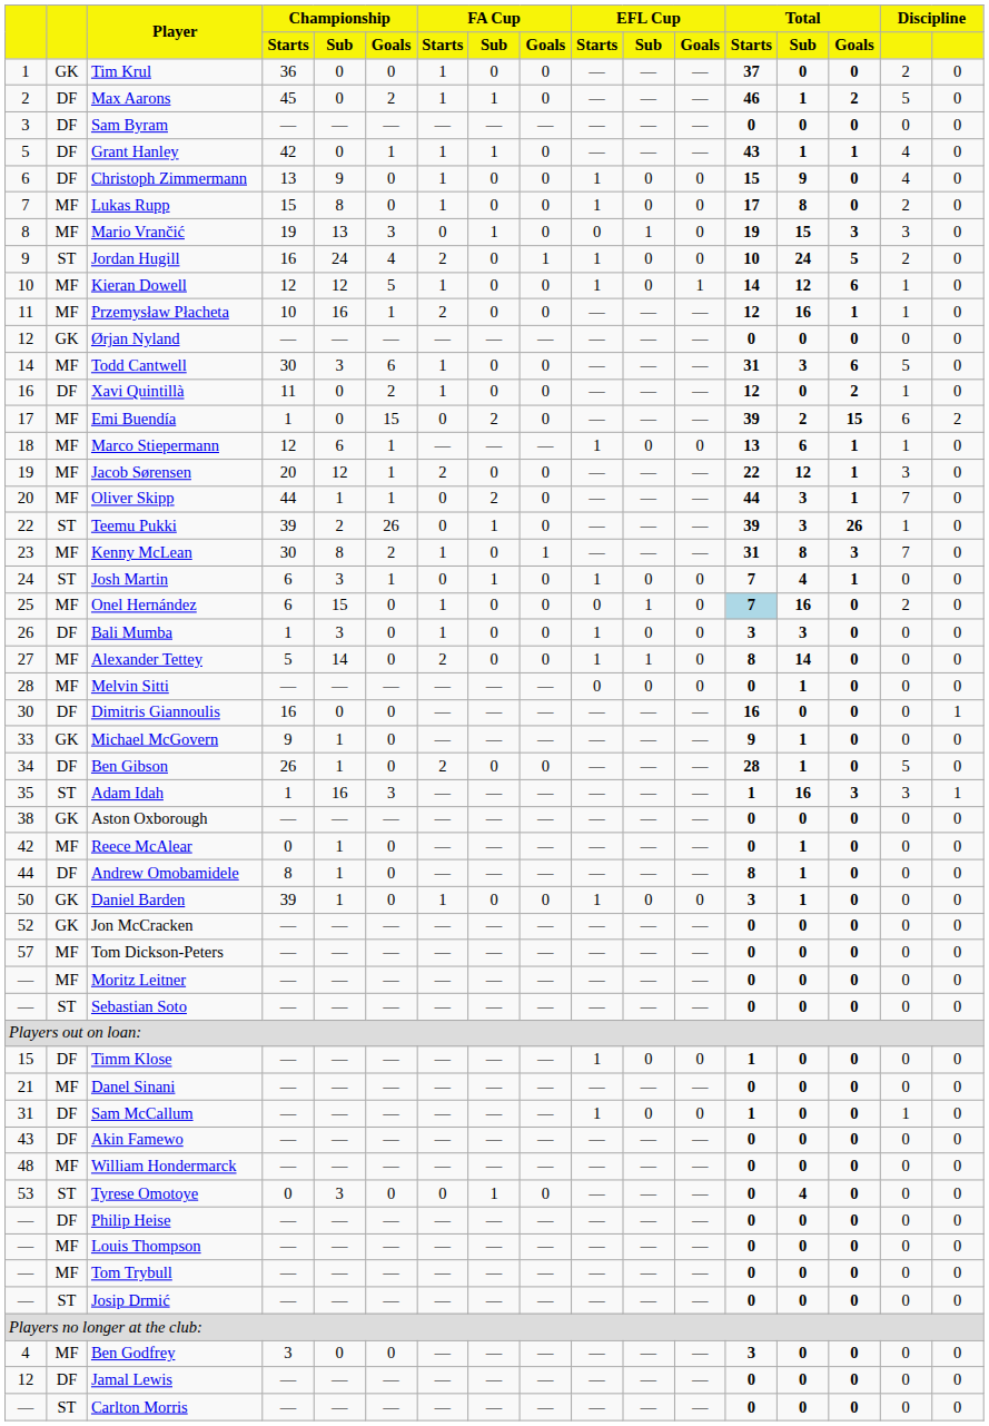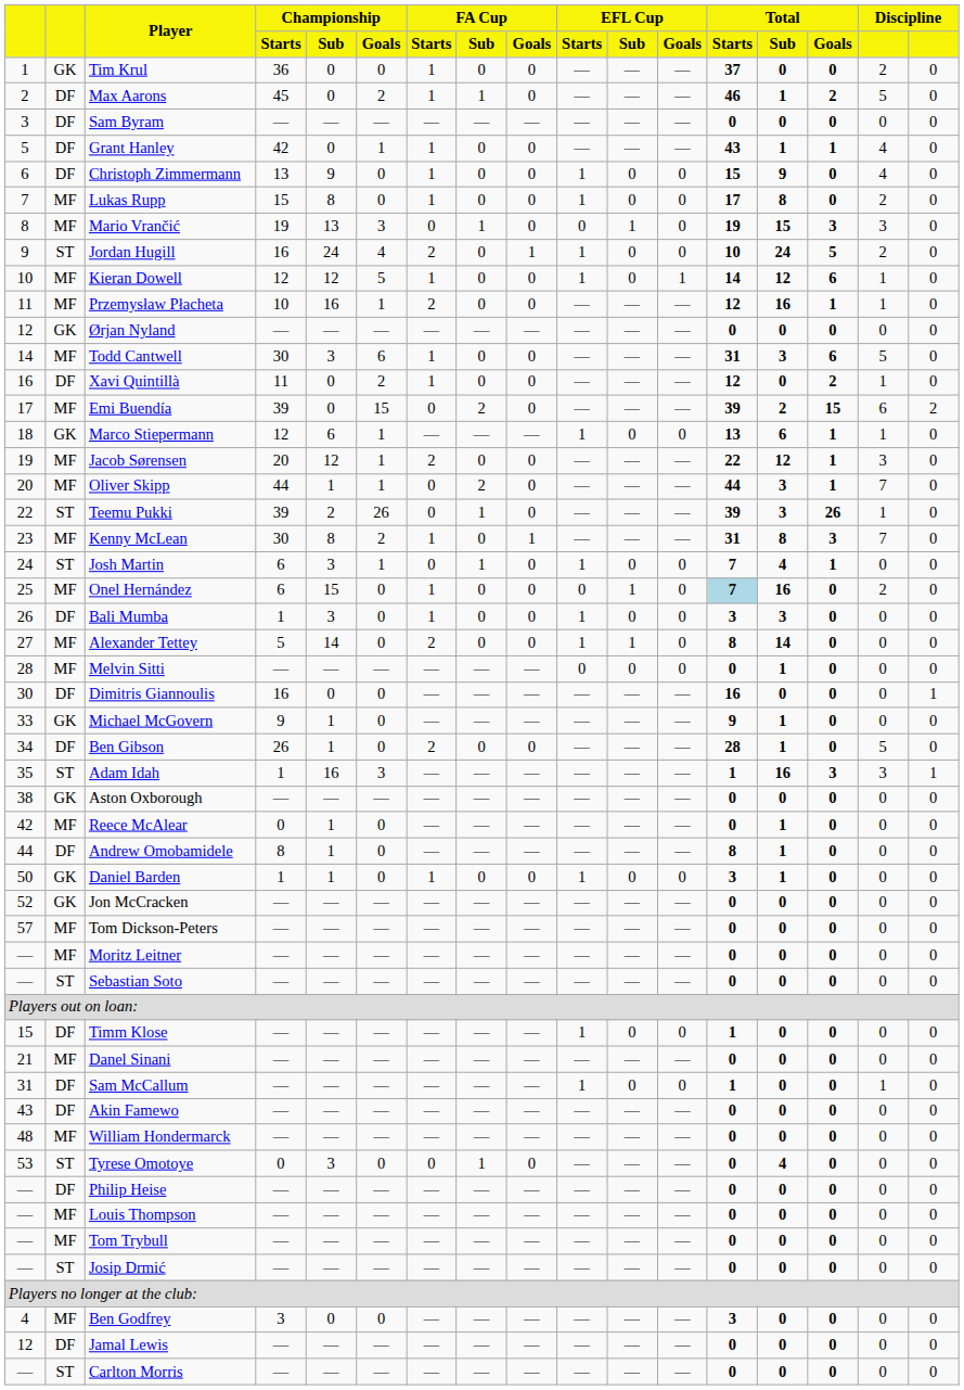 <table class="wikitable sortable"  style="text-align:center; font-size:90%">
 <tr>
 <th rowspan=2 style="background-color:#F7F408; color:#000000;  width: 4%"></th>
 <th rowspan=2 style="background-color:#F7F408; color:#000000;  width: 4%"></th>
 <th rowspan=2 style="background-color:#F7F408; color:#000000;  width: 17%">Player</th>
 <th colspan=3 style="background:#F7F408; color:#000000; ">Championship</th>
 <th colspan=3 style="background:#F7F408; color:#000000; ">FA Cup</th>
 <th colspan=3 style="background:#F7F408; color:#000000; ">EFL Cup</th>
 <th colspan=3 style="background:#F7F408; color:#000000; ">Total</th>
 <th colspan=2 style="background:#F7F408; color:#000000; ">Discipline</th>
 </tr>
 <tr>
 <th style="background-color:#F7F408; color:#000000;  width: 5%;">Starts</th>
 <th style="background-color:#F7F408; color:#000000;  width: 5%;">Sub</th>
 <th style="background-color:#F7F408; color:#000000;  width: 5%;">Goals</th>
 <th style="background-color:#F7F408; color:#000000;  width: 5%;">Starts</th>
 <th style="background-color:#F7F408; color:#000000;  width: 5%;">Sub</th>
 <th style="background-color:#F7F408; color:#000000;  width: 5%;">Goals</th>
 <th style="background-color:#F7F408; color:#000000;  width: 5%;">Starts</th>
 <th style="background-color:#F7F408; color:#000000;  width: 5%;">Sub</th>
 <th style="background-color:#F7F408; color:#000000;  width: 5%;">Goals</th>
 <th style="background-color:#F7F408; color:#000000;  width: 5%;">Starts</th>
 <th style="background-color:#F7F408; color:#000000;  width: 5%;">Sub</th>
 <th style="background-color:#F7F408; color:#000000;  width: 5%;">Goals</th>
 <th style="background-color:#F7F408; color:#000000;  width: 5%;"></th>
 <th style="background-color:#F7F408; color:#000000;  width: 5%;"></th>
 </tr>
 <tr>
 <td>1</td>
 <td>GK</td>
 <td style="text-align:left;"> <a href='#'>Tim Krul</a></td>
 <td>36</td>
 <td>0</td>
 <td>0</td>
 <td>1</td>
 <td>0</td>
 <td>0</td>
 <td>—</td>
 <td>—</td>
 <td>—</td>
 <td><strong>37</strong></td>
 <td><strong>0</strong></td>
 <td><strong>0</strong></td>
 <td>2</td>
 <td>0</td>
 </tr>
 <tr>
 <td>2</td>
 <td>DF</td>
 <td style="text-align:left;"> <a href='#'>Max Aarons</a></td>
 <td>45</td>
 <td>0</td>
 <td>2</td>
 <td>1</td>
 <td>1</td>
 <td>0</td>
 <td>—</td>
 <td>—</td>
 <td>—</td>
 <td><strong>46</strong></td>
 <td><strong>1</strong></td>
 <td><strong>2</strong></td>
 <td>5</td>
 <td>0</td>
 </tr>
 <tr>
 <td>3</td>
 <td>DF</td>
 <td style="text-align:left;"> <a href='#'>Sam Byram</a></td>
 <td>—</td>
 <td>—</td>
 <td>—</td>
 <td>—</td>
 <td>—</td>
 <td>—</td>
 <td>—</td>
 <td>—</td>
 <td>—</td>
 <td><strong>0</strong></td>
 <td><strong>0</strong></td>
 <td><strong>0</strong></td>
 <td>0</td>
 <td>0</td>
 </tr>
 <tr>
 <td>5</td>
 <td>DF</td>
 <td style="text-align:left;"> <a href='#'>Grant Hanley</a></td>
 <td>42</td>
 <td>0</td>
 <td>1</td>
 <td>1</td>
-<td>1</td>
+<td>0</td>
 <td>0</td>
 <td>—</td>
 <td>—</td>
 <td>—</td>
 <td><strong>43</strong></td>
 <td><strong>1</strong></td>
 <td><strong>1</strong></td>
 <td>4</td>
 <td>0</td>
 </tr>
 <tr>
 <td>6</td>
 <td>DF</td>
 <td style="text-align:left;"> <a href='#'>Christoph Zimmermann</a></td>
 <td>13</td>
 <td>9</td>
 <td>0</td>
 <td>1</td>
 <td>0</td>
 <td>0</td>
 <td>1</td>
 <td>0</td>
 <td>0</td>
 <td><strong>15</strong></td>
 <td><strong>9</strong></td>
 <td><strong>0</strong></td>
 <td>4</td>
 <td>0</td>
 </tr>
 <tr>
 <td>7</td>
 <td>MF</td>
 <td style="text-align:left;"> <a href='#'>Lukas Rupp</a></td>
 <td>15</td>
 <td>8</td>
 <td>0</td>
 <td>1</td>
 <td>0</td>
 <td>0</td>
 <td>1</td>
 <td>0</td>
 <td>0</td>
 <td><strong>17</strong></td>
 <td><strong>8</strong></td>
 <td><strong>0</strong></td>
 <td>2</td>
 <td>0</td>
 </tr>
 <tr>
 <td>8</td>
 <td>MF</td>
 <td style="text-align:left;"> <a href='#'>Mario Vrančić</a></td>
 <td>19</td>
 <td>13</td>
 <td>3</td>
 <td>0</td>
 <td>1</td>
 <td>0</td>
 <td>0</td>
 <td>1</td>
 <td>0</td>
 <td><strong>19</strong></td>
 <td><strong>15</strong></td>
 <td><strong>3</strong></td>
 <td>3</td>
 <td>0</td>
 </tr>
 <tr>
 <td>9</td>
 <td>ST</td>
 <td style="text-align:left;"> <a href='#'>Jordan Hugill</a></td>
 <td>16</td>
 <td>24</td>
 <td>4</td>
 <td>2</td>
 <td>0</td>
 <td>1</td>
 <td>1</td>
 <td>0</td>
 <td>0</td>
 <td><strong>10</strong></td>
 <td><strong>24</strong></td>
 <td><strong>5</strong></td>
 <td>2</td>
 <td>0</td>
 </tr>
 <tr>
 <td>10</td>
 <td>MF</td>
 <td style="text-align:left;"> <a href='#'>Kieran Dowell</a></td>
 <td>12</td>
 <td>12</td>
 <td>5</td>
 <td>1</td>
 <td>0</td>
 <td>0</td>
 <td>1</td>
 <td>0</td>
 <td>1</td>
 <td><strong>14</strong></td>
 <td><strong>12</strong></td>
 <td><strong>6</strong></td>
 <td>1</td>
 <td>0</td>
 </tr>
 <tr>
 <td>11</td>
 <td>MF</td>
 <td style="text-align:left;"> <a href='#'>Przemysław Płacheta</a></td>
 <td>10</td>
 <td>16</td>
 <td>1</td>
 <td>2</td>
 <td>0</td>
 <td>0</td>
 <td>—</td>
 <td>—</td>
 <td>—</td>
 <td><strong>12</strong></td>
 <td><strong>16</strong></td>
 <td><strong>1</strong></td>
 <td>1</td>
 <td>0</td>
 </tr>
 <tr>
 <td>12</td>
 <td>GK</td>
 <td style="text-align:left;"> <a href='#'>Ørjan Nyland</a></td>
 <td>—</td>
 <td>—</td>
 <td>—</td>
 <td>—</td>
 <td>—</td>
 <td>—</td>
 <td>—</td>
 <td>—</td>
 <td>—</td>
 <td><strong>0</strong></td>
 <td><strong>0</strong></td>
 <td><strong>0</strong></td>
 <td>0</td>
 <td>0</td>
 </tr>
 <tr>
 <td>14</td>
 <td>MF</td>
 <td style="text-align:left;"> <a href='#'>Todd Cantwell</a></td>
 <td>30</td>
 <td>3</td>
 <td>6</td>
 <td>1</td>
 <td>0</td>
 <td>0</td>
 <td>—</td>
 <td>—</td>
 <td>—</td>
 <td><strong>31</strong></td>
 <td><strong>3</strong></td>
 <td><strong>6</strong></td>
 <td>5</td>
 <td>0</td>
 </tr>
 <tr>
 <td>16</td>
 <td>DF</td>
 <td style="text-align:left;"> <a href='#'>Xavi Quintillà</a></td>
 <td>11</td>
 <td>0</td>
 <td>2</td>
 <td>1</td>
 <td>0</td>
 <td>0</td>
 <td>—</td>
 <td>—</td>
 <td>—</td>
 <td><strong>12</strong></td>
 <td><strong>0</strong></td>
 <td><strong>2</strong></td>
 <td>1</td>
 <td>0</td>
 </tr>
 <tr>
 <td>17</td>
 <td>MF</td>
 <td style="text-align:left;"> <a href='#'>Emi Buendía</a></td>
-<td>1</td>
+<td>39</td>
 <td>0</td>
 <td>15</td>
 <td>0</td>
 <td>2</td>
 <td>0</td>
 <td>—</td>
 <td>—</td>
 <td>—</td>
 <td><strong>39</strong></td>
 <td><strong>2</strong></td>
 <td><strong>15</strong></td>
 <td>6</td>
 <td>2</td>
 </tr>
 <tr>
 <td>18</td>
-<td>MF</td>
+<td>GK</td>
 <td style= "text-align:left;"> <a href='#'>Marco Stiepermann</a></td>
 <td>12</td>
 <td>6</td>
 <td>1</td>
 <td>—</td>
 <td>—</td>
 <td>—</td>
 <td>1</td>
 <td>0</td>
 <td>0</td>
 <td><strong>13</strong></td>
 <td><strong>6</strong></td>
 <td><strong>1</strong></td>
 <td>1</td>
 <td>0</td>
 </tr>
 <tr>
 <td>19</td>
 <td>MF</td>
 <td style="text-align:left;"> <a href='#'>Jacob Sørensen</a></td>
 <td>20</td>
 <td>12</td>
 <td>1</td>
 <td>2</td>
 <td>0</td>
 <td>0</td>
 <td>—</td>
 <td>—</td>
 <td>—</td>
 <td><strong>22</strong></td>
 <td><strong>12</strong></td>
 <td><strong>1</strong></td>
 <td>3</td>
 <td>0</td>
 </tr>
 <tr>
 <td>20</td>
 <td>MF</td>
 <td style="text-align:left;"> <a href='#'>Oliver Skipp</a></td>
 <td>44</td>
 <td>1</td>
 <td>1</td>
 <td>0</td>
 <td>2</td>
 <td>0</td>
 <td>—</td>
 <td>—</td>
 <td>—</td>
 <td><strong>44</strong></td>
 <td><strong>3</strong></td>
 <td><strong>1</strong></td>
 <td>7</td>
 <td>0</td>
 </tr>
 <tr>
 <td>22</td>
 <td>ST</td>
 <td style="text-align:left;"> <a href='#'>Teemu Pukki</a></td>
 <td>39</td>
 <td>2</td>
 <td>26</td>
 <td>0</td>
 <td>1</td>
 <td>0</td>
 <td>—</td>
 <td>—</td>
 <td>—</td>
 <td><strong>39</strong></td>
 <td><strong>3</strong></td>
 <td><strong>26</strong></td>
 <td>1</td>
 <td>0</td>
 </tr>
 <tr>
 <td>23</td>
 <td>MF</td>
 <td style="text-align:left;"> <a href='#'>Kenny McLean</a></td>
 <td>30</td>
 <td>8</td>
 <td>2</td>
 <td>1</td>
 <td>0</td>
 <td>1</td>
 <td>—</td>
 <td>—</td>
 <td>—</td>
 <td><strong>31</strong></td>
 <td><strong>8</strong></td>
 <td><strong>3</strong></td>
 <td>7</td>
 <td>0</td>
 </tr>
 <tr>
 <td>24</td>
 <td>ST</td>
 <td style="text-align:left;"> <a href='#'>Josh Martin</a></td>
 <td>6</td>
 <td>3</td>
 <td>1</td>
 <td>0</td>
 <td>1</td>
 <td>0</td>
 <td>1</td>
 <td>0</td>
 <td>0</td>
 <td><strong>7</strong></td>
 <td><strong>4</strong></td>
 <td><strong>1</strong></td>
 <td>0</td>
 <td>0</td>
 </tr>
 <tr>
 <td>25</td>
 <td>MF</td>
 <td style="text-align:left;"> <a href='#'>Onel Hernández</a></td>
 <td>6</td>
 <td>15</td>
 <td>0</td>
 <td>1</td>
 <td>0</td>
 <td>0</td>
 <td>0</td>
 <td>1</td>
 <td>0</td>
 <td style="background: lightblue;"><strong>7</strong></td>
 <td><strong>16</strong></td>
 <td><strong>0</strong></td>
 <td>2</td>
 <td>0</td>
 </tr>
 <tr>
 <td>26</td>
 <td>DF</td>
 <td style="text-align:left;"> <a href='#'>Bali Mumba</a></td>
 <td>1</td>
 <td>3</td>
 <td>0</td>
 <td>1</td>
 <td>0</td>
 <td>0</td>
 <td>1</td>
 <td>0</td>
 <td>0</td>
 <td><strong>3</strong></td>
 <td><strong>3</strong></td>
 <td><strong>0</strong></td>
 <td>0</td>
 <td>0</td>
 </tr>
 <tr>
 <td>27</td>
 <td>MF</td>
 <td style="text-align:left;"> <a href='#'>Alexander Tettey</a></td>
 <td>5</td>
 <td>14</td>
 <td>0</td>
 <td>2</td>
 <td>0</td>
 <td>0</td>
 <td>1</td>
 <td>1</td>
 <td>0</td>
 <td><strong>8</strong></td>
 <td><strong>14</strong></td>
 <td><strong>0</strong></td>
 <td>0</td>
 <td>0</td>
 </tr>
 <tr>
 <td>28</td>
 <td>MF</td>
 <td style="text-align:left;"> <a href='#'>Melvin Sitti</a></td>
 <td>—</td>
 <td>—</td>
 <td>—</td>
 <td>—</td>
 <td>—</td>
 <td>—</td>
 <td>0</td>
 <td>0</td>
 <td>0</td>
 <td><strong>0</strong></td>
 <td><strong>1</strong></td>
 <td><strong>0</strong></td>
 <td>0</td>
 <td>0</td>
 </tr>
 <tr>
 <td>30</td>
 <td>DF</td>
 <td style="text-align:left;"> <a href='#'>Dimitris Giannoulis</a></td>
 <td>16</td>
 <td>0</td>
 <td>0</td>
 <td>—</td>
 <td>—</td>
 <td>—</td>
 <td>—</td>
 <td>—</td>
 <td>—</td>
 <td><strong>16</strong></td>
 <td><strong>0</strong></td>
 <td><strong>0</strong></td>
 <td>0</td>
 <td>1</td>
 </tr>
 <tr>
 <td>33</td>
 <td>GK</td>
 <td style="text-align:left;"> <a href='#'>Michael McGovern</a></td>
 <td>9</td>
 <td>1</td>
 <td>0</td>
 <td>—</td>
 <td>—</td>
 <td>—</td>
 <td>—</td>
 <td>—</td>
 <td>—</td>
 <td><strong>9</strong></td>
 <td><strong>1</strong></td>
 <td><strong>0</strong></td>
 <td>0</td>
 <td>0</td>
 </tr>
 <tr>
 <td>34</td>
 <td>DF</td>
 <td style="text-align:left;"> <a href='#'>Ben Gibson</a></td>
 <td>26</td>
 <td>1</td>
 <td>0</td>
 <td>2</td>
 <td>0</td>
 <td>0</td>
 <td>—</td>
 <td>—</td>
 <td>—</td>
 <td><strong>28</strong></td>
 <td><strong>1</strong></td>
 <td><strong>0</strong></td>
 <td>5</td>
 <td>0</td>
 </tr>
 <tr>
 <td>35</td>
 <td>ST</td>
 <td style="text-align:left;"> <a href='#'>Adam Idah</a></td>
 <td>1</td>
 <td>16</td>
 <td>3</td>
 <td>—</td>
 <td>—</td>
 <td>—</td>
 <td>—</td>
 <td>—</td>
 <td>—</td>
 <td><strong>1</strong></td>
 <td><strong>16</strong></td>
 <td><strong>3</strong></td>
 <td>3</td>
 <td>1</td>
 </tr>
 <tr>
 <td>38</td>
 <td>GK</td>
 <td style="text-align:left;"> Aston Oxborough</td>
 <td>—</td>
 <td>—</td>
 <td>—</td>
 <td>—</td>
 <td>—</td>
 <td>—</td>
 <td>—</td>
 <td>—</td>
 <td>—</td>
 <td><strong>0</strong></td>
 <td><strong>0</strong></td>
 <td><strong>0</strong></td>
 <td>0</td>
 <td>0</td>
 </tr>
 <tr>
 <td>42</td>
 <td>MF</td>
 <td style="text-align:left;"> <a href='#'>Reece McAlear</a></td>
 <td>0</td>
 <td>1</td>
 <td>0</td>
 <td>—</td>
 <td>—</td>
 <td>—</td>
 <td>—</td>
 <td>—</td>
 <td>—</td>
 <td><strong>0</strong></td>
 <td><strong>1</strong></td>
 <td><strong>0</strong></td>
 <td>0</td>
 <td>0</td>
 </tr>
 <tr>
 <td>44</td>
 <td>DF</td>
 <td style="text-align:left;"> <a href='#'>Andrew Omobamidele</a></td>
 <td>8</td>
 <td>1</td>
 <td>0</td>
 <td>—</td>
 <td>—</td>
 <td>—</td>
 <td>—</td>
 <td>—</td>
 <td>—</td>
 <td><strong>8</strong></td>
 <td><strong>1</strong></td>
 <td><strong>0</strong></td>
 <td>0</td>
 <td>0</td>
 </tr>
 <tr>
 <td>50</td>
 <td>GK</td>
 <td style="text-align:left;"> <a href='#'>Daniel Barden</a></td>
-<td>39</td>
+<td>1</td>
 <td>1</td>
 <td>0</td>
 <td>1</td>
 <td>0</td>
 <td>0</td>
 <td>1</td>
 <td>0</td>
 <td>0</td>
 <td><strong>3</strong></td>
 <td><strong>1</strong></td>
 <td><strong>0</strong></td>
 <td>0</td>
 <td>0</td>
 </tr>
 <tr>
 <td>52</td>
 <td>GK</td>
 <td style="text-align:left;"> Jon McCracken</td>
 <td>—</td>
 <td>—</td>
 <td>—</td>
 <td>—</td>
 <td>—</td>
 <td>—</td>
 <td>—</td>
 <td>—</td>
 <td>—</td>
 <td><strong>0</strong></td>
 <td><strong>0</strong></td>
 <td><strong>0</strong></td>
 <td>0</td>
 <td>0</td>
 </tr>
 <tr>
 <td>57</td>
 <td>MF</td>
 <td style="text-align:left;"> Tom Dickson-Peters</td>
 <td>—</td>
 <td>—</td>
 <td>—</td>
 <td>—</td>
 <td>—</td>
 <td>—</td>
 <td>—</td>
 <td>—</td>
 <td>—</td>
 <td><strong>0</strong></td>
 <td><strong>0</strong></td>
 <td><strong>0</strong></td>
 <td>0</td>
 <td>0</td>
 </tr>
 <tr>
 <td>—</td>
 <td>MF</td>
 <td style="text-align:left;"> <a href='#'>Moritz Leitner</a></td>
 <td>—</td>
 <td>—</td>
 <td>—</td>
 <td>—</td>
 <td>—</td>
 <td>—</td>
 <td>—</td>
 <td>—</td>
 <td>—</td>
 <td><strong>0</strong></td>
 <td><strong>0</strong></td>
 <td><strong>0</strong></td>
 <td>0</td>
 <td>0</td>
 </tr>
 <tr>
 <td>—</td>
 <td>ST</td>
 <td style="text-align:left;"> <a href='#'>Sebastian Soto</a></td>
 <td>—</td>
 <td>—</td>
 <td>—</td>
 <td>—</td>
 <td>—</td>
 <td>—</td>
 <td>—</td>
 <td>—</td>
 <td>—</td>
 <td><strong>0</strong></td>
 <td><strong>0</strong></td>
 <td><strong>0</strong></td>
 <td>0</td>
 <td>0</td>
 </tr>
 <tr>
 <td colspan="18" style="background:#dcdcdc; text-align:left;"><em>Players out on loan:</em></td>
 </tr>
 <tr>
 <td>15</td>
 <td>DF</td>
 <td style="text-align:left;"> <a href='#'>Timm Klose</a></td>
 <td>—</td>
 <td>—</td>
 <td>—</td>
 <td>—</td>
 <td>—</td>
 <td>—</td>
 <td>1</td>
 <td>0</td>
 <td>0</td>
 <td><strong>1</strong></td>
 <td><strong>0</strong></td>
 <td><strong>0</strong></td>
 <td>0</td>
 <td>0</td>
 </tr>
 <tr>
 <td>21</td>
 <td>MF</td>
 <td style="text-align:left;"> <a href='#'>Danel Sinani</a></td>
 <td>—</td>
 <td>—</td>
 <td>—</td>
 <td>—</td>
 <td>—</td>
 <td>—</td>
 <td>—</td>
 <td>—</td>
 <td>—</td>
 <td><strong>0</strong></td>
 <td><strong>0</strong></td>
 <td><strong>0</strong></td>
 <td>0</td>
 <td>0</td>
 </tr>
 <tr>
 <td>31</td>
 <td>DF</td>
 <td style="text-align:left;"> <a href='#'>Sam McCallum</a></td>
 <td>—</td>
 <td>—</td>
 <td>—</td>
 <td>—</td>
 <td>—</td>
 <td>—</td>
 <td>1</td>
 <td>0</td>
 <td>0</td>
 <td><strong>1</strong></td>
 <td><strong>0</strong></td>
 <td><strong>0</strong></td>
 <td>1</td>
 <td>0</td>
 </tr>
 <tr>
 <td>43</td>
 <td>DF</td>
 <td style="text-align:left;"> <a href='#'>Akin Famewo</a></td>
 <td>—</td>
 <td>—</td>
 <td>—</td>
 <td>—</td>
 <td>—</td>
 <td>—</td>
 <td>—</td>
 <td>—</td>
 <td>—</td>
 <td><strong>0</strong></td>
 <td><strong>0</strong></td>
 <td><strong>0</strong></td>
 <td>0</td>
 <td>0</td>
 </tr>
 <tr>
 <td>48</td>
 <td>MF</td>
 <td style="text-align:left;"> <a href='#'>William Hondermarck</a></td>
 <td>—</td>
 <td>—</td>
 <td>—</td>
 <td>—</td>
 <td>—</td>
 <td>—</td>
 <td>—</td>
 <td>—</td>
 <td>—</td>
 <td><strong>0</strong></td>
 <td><strong>0</strong></td>
 <td><strong>0</strong></td>
 <td>0</td>
 <td>0</td>
 </tr>
 <tr>
 <td>53</td>
 <td>ST</td>
 <td style="text-align:left;"> <a href='#'>Tyrese Omotoye</a></td>
 <td>0</td>
 <td>3</td>
 <td>0</td>
 <td>0</td>
 <td>1</td>
 <td>0</td>
 <td>—</td>
 <td>—</td>
 <td>—</td>
 <td><strong>0</strong></td>
 <td><strong>4</strong></td>
 <td><strong>0</strong></td>
 <td>0</td>
 <td>0</td>
 </tr>
 <tr>
 <td>—</td>
 <td>DF</td>
 <td style="text-align:left;"> <a href='#'>Philip Heise</a></td>
 <td>—</td>
 <td>—</td>
 <td>—</td>
 <td>—</td>
 <td>—</td>
 <td>—</td>
 <td>—</td>
 <td>—</td>
 <td>—</td>
 <td><strong>0</strong></td>
 <td><strong>0</strong></td>
 <td><strong>0</strong></td>
 <td>0</td>
 <td>0</td>
 </tr>
 <tr>
 <td>—</td>
 <td>MF</td>
 <td style="text-align:left;"> <a href='#'>Louis Thompson</a></td>
 <td>—</td>
 <td>—</td>
 <td>—</td>
 <td>—</td>
 <td>—</td>
 <td>—</td>
 <td>—</td>
 <td>—</td>
 <td>—</td>
 <td><strong>0</strong></td>
 <td><strong>0</strong></td>
 <td><strong>0</strong></td>
 <td>0</td>
 <td>0</td>
 </tr>
 <tr>
 <td>—</td>
 <td>MF</td>
 <td style="text-align:left;"> <a href='#'>Tom Trybull</a></td>
 <td>—</td>
 <td>—</td>
 <td>—</td>
 <td>—</td>
 <td>—</td>
 <td>—</td>
 <td>—</td>
 <td>—</td>
 <td>—</td>
 <td><strong>0</strong></td>
 <td><strong>0</strong></td>
 <td><strong>0</strong></td>
 <td>0</td>
 <td>0</td>
 </tr>
 <tr>
 <td>—</td>
 <td>ST</td>
 <td style="text-align:left;"> <a href='#'>Josip Drmić</a></td>
 <td>—</td>
 <td>—</td>
 <td>—</td>
 <td>—</td>
 <td>—</td>
 <td>—</td>
 <td>—</td>
 <td>—</td>
 <td>—</td>
 <td><strong>0</strong></td>
 <td><strong>0</strong></td>
 <td><strong>0</strong></td>
 <td>0</td>
 <td>0</td>
 </tr>
 <tr>
 <td colspan="18" style="background:#dcdcdc; text-align:left;"><em>Players no longer at the club:</em></td>
 </tr>
 <tr>
 <td>4</td>
 <td>MF</td>
 <td style="text-align:left;"> <a href='#'>Ben Godfrey</a></td>
 <td>3</td>
 <td>0</td>
 <td>0</td>
 <td>—</td>
 <td>—</td>
 <td>—</td>
 <td>—</td>
 <td>—</td>
 <td>—</td>
 <td><strong>3</strong></td>
 <td><strong>0</strong></td>
 <td><strong>0</strong></td>
 <td>0</td>
 <td>0</td>
 </tr>
 <tr>
 <td>12</td>
 <td>DF</td>
 <td style="text-align:left;"> <a href='#'>Jamal Lewis</a></td>
 <td>—</td>
 <td>—</td>
 <td>—</td>
 <td>—</td>
 <td>—</td>
 <td>—</td>
 <td>—</td>
 <td>—</td>
 <td>—</td>
 <td><strong>0</strong></td>
 <td><strong>0</strong></td>
 <td><strong>0</strong></td>
 <td>0</td>
 <td>0</td>
 </tr>
 <tr>
 <td>—</td>
 <td>ST</td>
 <td style="text-align:left;"> <a href='#'>Carlton Morris</a></td>
 <td>—</td>
 <td>—</td>
 <td>—</td>
 <td>—</td>
 <td>—</td>
 <td>—</td>
 <td>—</td>
 <td>—</td>
 <td>—</td>
 <td><strong>0</strong></td>
 <td><strong>0</strong></td>
 <td><strong>0</strong></td>
 <td>0</td>
 <td>0</td>
 </tr>
 </table>
